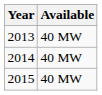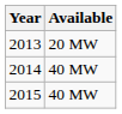 <table class=wikitable>
 <tr>
 <th>Year</th>
 <th>Available</th>
 </tr>
 <tr>
 <td>2013</td>
-<td>40 MW</td>
+<td>20 MW</td>
 </tr>
 <tr>
 <td>2014</td>
 <td>40 MW</td>
 </tr>
 <tr>
 <td>2015</td>
 <td>40 MW</td>
 </tr>
 </table>
